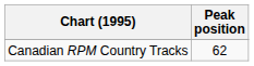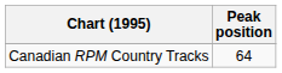 <table class="wikitable">
 <tr>
 <th>Chart (1995)</th>
 <th>Peak<br>position</th>
 </tr>
 <tr>
 </tr>
 <tr>
 <td>Canadian <em>RPM</em> Country Tracks</td>
-<td align="center">62</td>
+<td align="center">64</td>
 </tr>
 </table>
